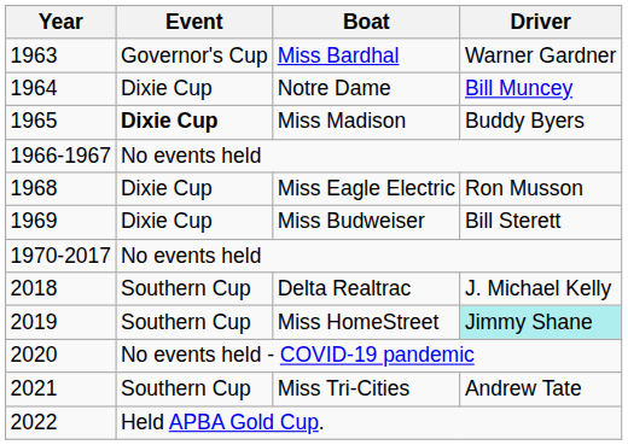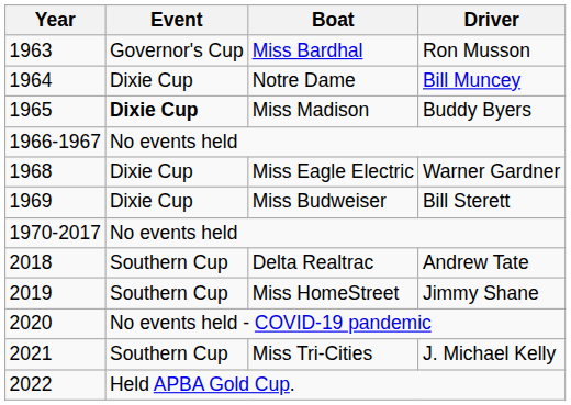 <table class="wikitable">
 <tr>
 <th>Year</th>
 <th>Event</th>
 <th>Boat</th>
 <th>Driver</th>
 </tr>
 <tr>
 <td>1963</td>
 <td>Governor's Cup</td>
 <td><a href='#'>Miss Bardhal</a></td>
-<td>Warner Gardner</td>
+<td>Ron Musson</td>
 </tr>
 <tr>
 <td>1964</td>
 <td>Dixie Cup</td>
 <td>Notre Dame</td>
 <td><a href='#'>Bill Muncey</a></td>
 </tr>
 <tr>
 <td>1965</td>
 <td><strong>Dixie Cup</strong></td>
 <td>Miss Madison</td>
 <td>Buddy Byers</td>
 </tr>
 <tr>
 <td>1966-1967</td>
 <td colspan="3">No events held</td>
 </tr>
 <tr>
 <td>1968</td>
 <td>Dixie Cup</td>
 <td>Miss Eagle Electric</td>
-<td>Ron Musson</td>
+<td>Warner Gardner</td>
 </tr>
 <tr>
 <td>1969</td>
 <td>Dixie Cup</td>
 <td>Miss Budweiser</td>
 <td>Bill Sterett</td>
 </tr>
 <tr>
 <td>1970-2017</td>
 <td colspan="3">No events held</td>
 </tr>
 <tr>
 <td>2018</td>
 <td>Southern Cup</td>
 <td>Delta Realtrac</td>
-<td>J. Michael Kelly</td>
+<td>Andrew Tate</td>
 </tr>
 <tr>
 <td>2019</td>
 <td>Southern Cup</td>
 <td>Miss HomeStreet</td>
-<td style="background: paleturquoise;">Jimmy Shane</td>
+<td>Jimmy Shane</td>
 </tr>
 <tr>
 <td>2020</td>
 <td colspan="3">No events held - <a href='#'>COVID-19 pandemic</a></td>
 </tr>
 <tr>
 <td>2021</td>
 <td>Southern Cup</td>
 <td>Miss Tri-Cities</td>
-<td>Andrew Tate</td>
+<td>J. Michael Kelly</td>
 </tr>
 <tr>
 <td>2022</td>
 <td colspan="3">Held <a href='#'>APBA Gold Cup</a>.</td>
 </tr>
 </table>
